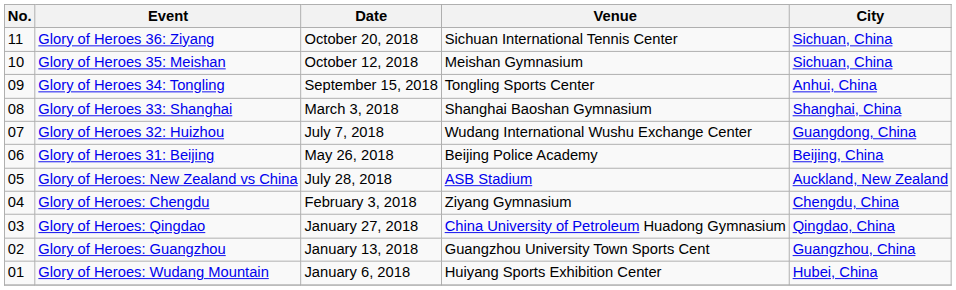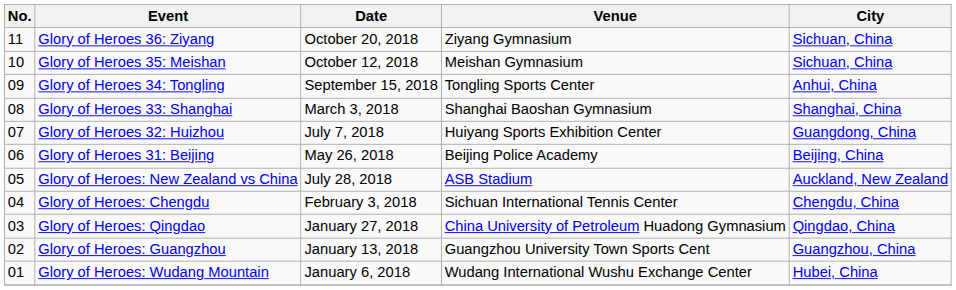 <table class="wikitable sortable">
 <tr>
 <th>No.</th>
 <th>Event</th>
 <th>Date</th>
 <th>Venue</th>
 <th>City</th>
 </tr>
 <tr>
 <td>11</td>
 <td><a href='#'>Glory of Heroes 36: Ziyang</a></td>
 <td>October 20, 2018</td>
-<td>Sichuan International Tennis Center</td>
+<td>Ziyang Gymnasium</td>
 <td> <a href='#'>Sichuan, China</a></td>
 </tr>
 <tr>
 <td>10</td>
 <td><a href='#'>Glory of Heroes 35: Meishan</a></td>
 <td>October 12, 2018</td>
 <td>Meishan Gymnasium</td>
 <td> <a href='#'>Sichuan, China</a></td>
 </tr>
 <tr>
 <td>09</td>
 <td><a href='#'>Glory of Heroes 34: Tongling</a></td>
 <td>September 15, 2018</td>
 <td>Tongling Sports Center</td>
 <td> <a href='#'>Anhui, China</a></td>
 </tr>
 <tr>
 <td>08</td>
 <td><a href='#'>Glory of Heroes 33: Shanghai</a></td>
 <td>March 3, 2018</td>
 <td>Shanghai Baoshan Gymnasium</td>
 <td> <a href='#'>Shanghai, China</a></td>
 </tr>
 <tr>
 <td>07</td>
 <td><a href='#'>Glory of Heroes 32: Huizhou</a></td>
 <td>July 7, 2018</td>
-<td>Wudang International Wushu Exchange Center</td>
+<td>Huiyang Sports Exhibition Center</td>
 <td> <a href='#'>Guangdong, China</a></td>
 </tr>
 <tr>
 <td>06</td>
 <td><a href='#'>Glory of Heroes 31: Beijing</a></td>
 <td>May 26, 2018</td>
 <td>Beijing Police Academy</td>
 <td> <a href='#'>Beijing, China</a></td>
 </tr>
 <tr>
 <td>05</td>
 <td><a href='#'>Glory of Heroes: New Zealand vs China</a></td>
 <td>July 28, 2018</td>
 <td><a href='#'>ASB Stadium</a></td>
 <td> <a href='#'>Auckland, New Zealand</a></td>
 </tr>
 <tr>
 <td>04</td>
 <td><a href='#'>Glory of Heroes: Chengdu</a></td>
 <td>February 3, 2018</td>
-<td>Ziyang Gymnasium</td>
+<td>Sichuan International Tennis Center</td>
 <td> <a href='#'>Chengdu, China</a></td>
 </tr>
 <tr>
 <td>03</td>
 <td><a href='#'>Glory of Heroes: Qingdao</a></td>
 <td>January 27, 2018</td>
 <td><a href='#'>China University of Petroleum</a> Huadong Gymnasium</td>
 <td> <a href='#'>Qingdao, China</a></td>
 </tr>
 <tr>
 <td>02</td>
 <td><a href='#'>Glory of Heroes: Guangzhou</a></td>
 <td>January 13, 2018</td>
 <td>Guangzhou University Town Sports Cent</td>
 <td> <a href='#'>Guangzhou, China</a></td>
 </tr>
 <tr>
 <td>01</td>
 <td><a href='#'>Glory of Heroes: Wudang Mountain</a></td>
 <td>January 6, 2018</td>
-<td>Huiyang Sports Exhibition Center</td>
+<td>Wudang International Wushu Exchange Center</td>
 <td> <a href='#'>Hubei, China</a></td>
 </tr>
 <tr>
 </tr>
 </table>
